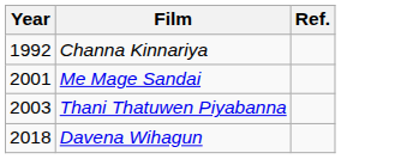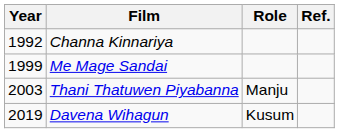 <table class="wikitable">
 <tr>
 <th>Year</th>
 <th>Film</th>
+<th>Role</th>
 <th>Ref.</th>
 </tr>
 <tr>
 <td>1992</td>
 <td><em>Channa Kinnariya</em></td>
 <td></td>
+<td></td>
 </tr>
 <tr>
-<td>2001</td>
+<td>1999</td>
 <td><em><a href='#'>Me Mage Sandai</a></em></td>
+<td></td>
 <td></td>
 </tr>
 <tr>
 <td>2003</td>
 <td><em><a href='#'>Thani Thatuwen Piyabanna</a></em></td>
+<td>Manju</td>
 <td></td>
 </tr>
 <tr>
-<td>2018</td>
+<td>2019</td>
 <td><em><a href='#'>Davena Wihagun</a></em></td>
+<td>Kusum</td>
 <td></td>
 </tr>
 </table>
